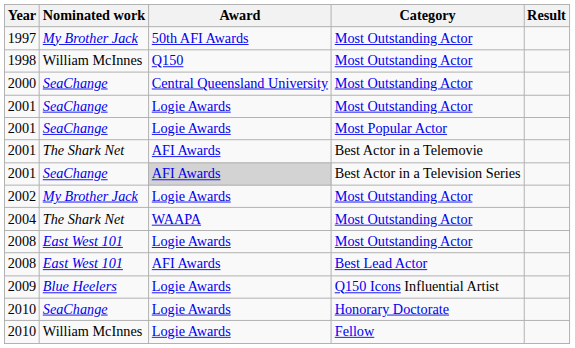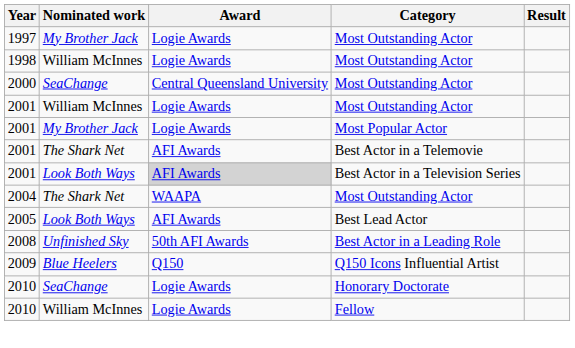 <table class="wikitable sortable">
 <tr>
 <th>Year</th>
 <th>Nominated work</th>
 <th>Award</th>
 <th>Category</th>
 <th>Result</th>
 </tr>
 <tr>
 <td>1997</td>
 <td><em><a href='#'>My Brother Jack</a></em></td>
-<td><a href='#'>50th AFI Awards</a></td>
+<td><a href='#'>Logie Awards</a></td>
 <td><a href='#'>Most Outstanding Actor</a></td>
 <td></td>
 </tr>
 <tr>
 <td>1998</td>
 <td>William McInnes</td>
-<td><a href='#'>Q150</a></td>
+<td><a href='#'>Logie Awards</a></td>
 <td><a href='#'>Most Outstanding Actor</a></td>
 <td></td>
 </tr>
 <tr>
 <td>2000</td>
 <td><em><a href='#'>SeaChange</a></em></td>
 <td><a href='#'>Central Queensland University</a></td>
 <td><a href='#'>Most Outstanding Actor</a></td>
 <td></td>
 </tr>
 <tr>
 <td>2001</td>
-<td><em><a href='#'>SeaChange</a></em></td>
+<td>William McInnes</td>
 <td><a href='#'>Logie Awards</a></td>
 <td><a href='#'>Most Outstanding Actor</a></td>
 <td></td>
 </tr>
 <tr>
 <td>2001</td>
-<td><em><a href='#'>SeaChange</a></em></td>
+<td><em><a href='#'>My Brother Jack</a></em></td>
 <td><a href='#'>Logie Awards</a></td>
 <td><a href='#'>Most Popular Actor</a></td>
 <td></td>
 </tr>
 <tr>
 <td>2001</td>
 <td><em>The Shark Net</em></td>
 <td><a href='#'>AFI Awards</a></td>
 <td>Best Actor in a Telemovie</td>
 <td></td>
 </tr>
 <tr>
 <td>2001</td>
-<td><em><a href='#'>SeaChange</a></em></td>
+<td><em><a href='#'>Look Both Ways</a></em></td>
 <td style="background: lightgrey;"><a href='#'>AFI Awards</a></td>
 <td>Best Actor in a Television Series</td>
-<td></td>
-</tr>
-<tr>
-<td>2002</td>
-<td><em><a href='#'>My Brother Jack</a></em></td>
-<td><a href='#'>Logie Awards</a></td>
-<td><a href='#'>Most Outstanding Actor</a></td>
 <td></td>
 </tr>
 <tr>
 <td>2004</td>
 <td><em>The Shark Net</em></td>
 <td><a href='#'>WAAPA</a></td>
 <td><a href='#'>Most Outstanding Actor</a></td>
 <td></td>
 </tr>
 <tr>
-<td>2008</td>
-<td><em><a href='#'>East West 101</a></em></td>
-<td><a href='#'>Logie Awards</a></td>
-<td><a href='#'>Most Outstanding Actor</a></td>
+<td>2005</td>
+<td><em><a href='#'>Look Both Ways</a></em></td>
+<td><a href='#'>AFI Awards</a></td>
+<td>Best Lead Actor</td>
 <td></td>
 </tr>
 <tr>
 <td>2008</td>
-<td><em><a href='#'>East West 101</a></em></td>
-<td><a href='#'>AFI Awards</a></td>
-<td><a href='#'>Best Lead Actor</a></td>
+<td><em><a href='#'>Unfinished Sky</a></em></td>
+<td><a href='#'>50th AFI Awards</a></td>
+<td><a href='#'>Best Actor in a Leading Role</a></td>
 <td></td>
 </tr>
 <tr>
 <td>2009</td>
 <td><em><a href='#'>Blue Heelers</a></em></td>
-<td><a href='#'>Logie Awards</a></td>
+<td><a href='#'>Q150</a></td>
 <td><a href='#'>Q150 Icons</a> Influential Artist</td>
 <td></td>
 </tr>
 <tr>
 <td>2010</td>
 <td><em><a href='#'>SeaChange</a></em></td>
 <td><a href='#'>Logie Awards</a></td>
 <td><a href='#'>Honorary Doctorate</a></td>
 <td></td>
 </tr>
 <tr>
 <td>2010</td>
 <td>William McInnes</td>
 <td><a href='#'>Logie Awards</a></td>
 <td><a href='#'>Fellow</a></td>
 <td> </td>
 </tr>
 </table>
